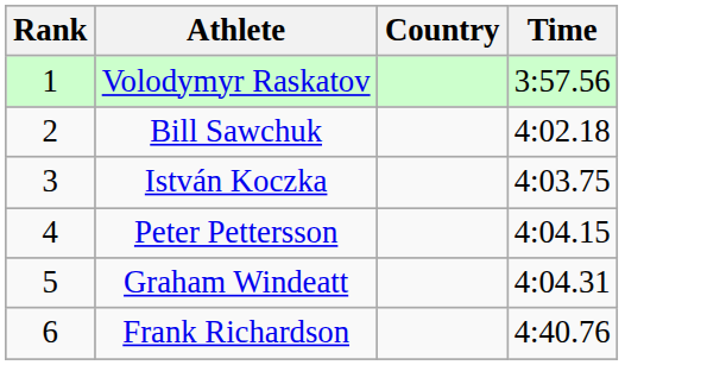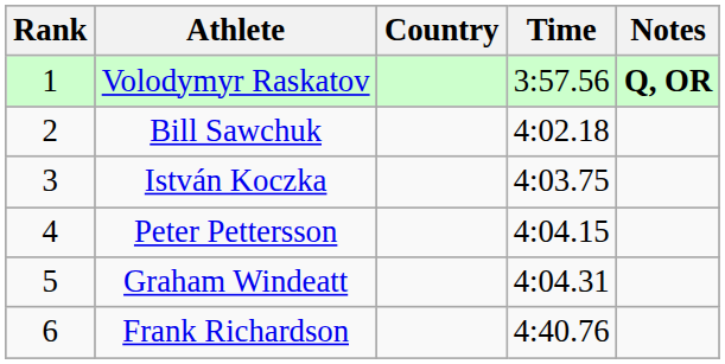 <table class="wikitable sortable" style="text-align:center">
 <tr>
 <th>Rank</th>
 <th>Athlete</th>
 <th>Country</th>
 <th>Time</th>
+<th>Notes</th>
 </tr>
 <tr bgcolor=ccffcc>
 <td>1</td>
 <td><a href='#'>Volodymyr Raskatov</a></td>
 <td align=left></td>
 <td>3:57.56</td>
+<td><strong>Q, OR </strong></td>
 </tr>
 <tr>
 <td>2</td>
 <td><a href='#'>Bill Sawchuk</a></td>
 <td align=left></td>
 <td>4:02.18</td>
+<td><strong> </strong></td>
 </tr>
 <tr>
 <td>3</td>
 <td><a href='#'>István Koczka</a></td>
 <td align=left></td>
 <td>4:03.75</td>
+<td><strong> </strong></td>
 </tr>
 <tr>
 <td>4</td>
 <td><a href='#'>Peter Pettersson</a></td>
 <td align=left></td>
 <td>4:04.15</td>
+<td><strong> </strong></td>
 </tr>
 <tr>
 <td>5</td>
 <td><a href='#'>Graham Windeatt</a></td>
 <td align=left></td>
 <td>4:04.31</td>
+<td><strong> </strong></td>
 </tr>
 <tr>
 <td>6</td>
 <td><a href='#'>Frank Richardson</a></td>
 <td align=left></td>
 <td>4:40.76</td>
+<td><strong> </strong></td>
 </tr>
 </table>
